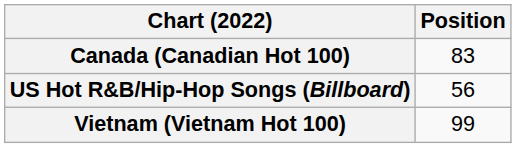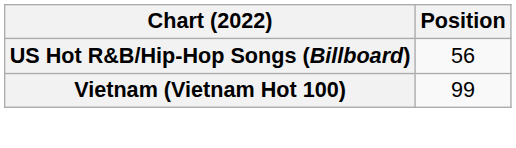 <table class="wikitable sortable plainrowheaders" style="text-align:center">
 <tr>
 <th scope="col">Chart (2022)</th>
 <th scope="col">Position</th>
-</tr>
-<tr>
-<th scope="row">Canada (Canadian Hot 100)</th>
-<td>83</td>
 </tr>
 <tr>
 <th scope="row">US Hot R&B/Hip-Hop Songs (<em>Billboard</em>)</th>
 <td>56</td>
 </tr>
 <tr>
 <th scope="row">Vietnam (Vietnam Hot 100)</th>
 <td>99</td>
 </tr>
 </table>
